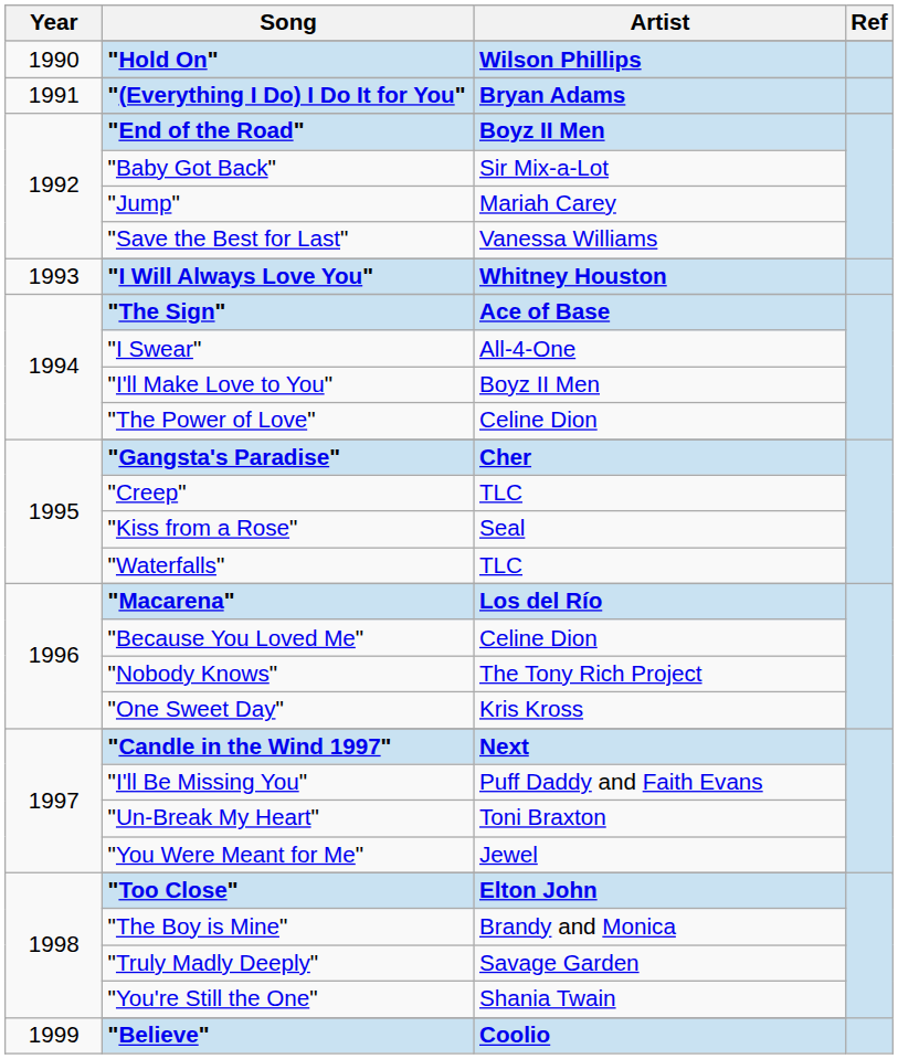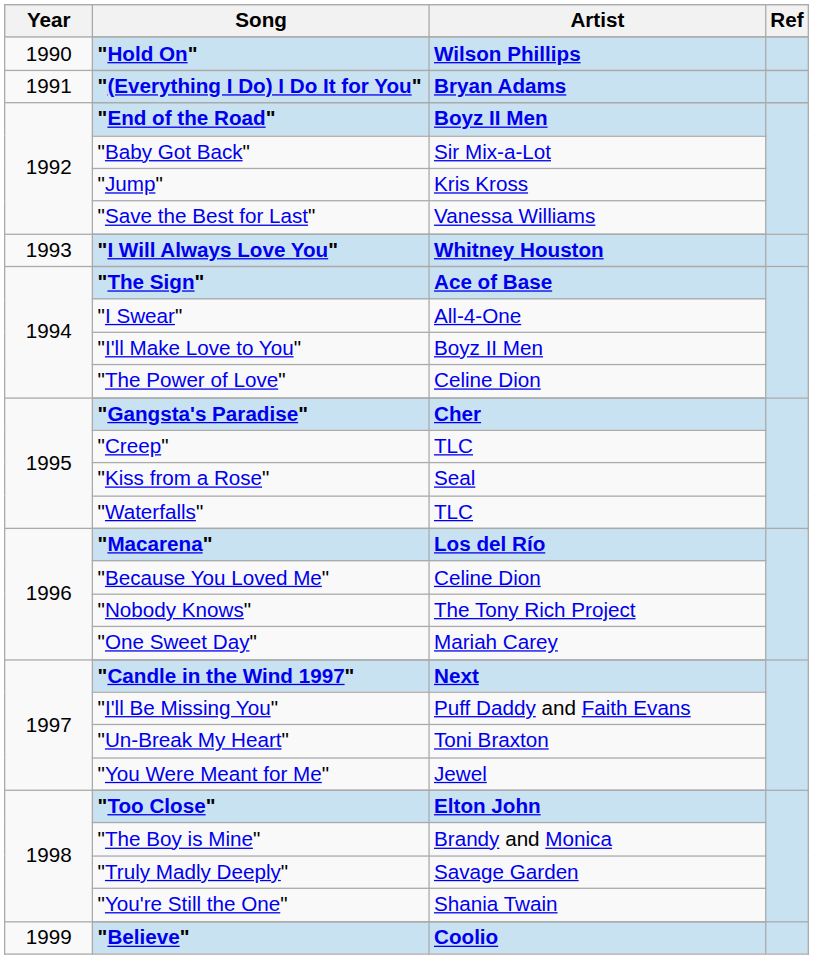 <table class="wikitable" style="width:100%;">
 <tr style="background:#bebebe;">
 <th style="width:11%;">Year</th>
 <th style="width:42%;">Song</th>
 <th style="width:42%;">Artist</th>
 <th style="width:5%;">Ref</th>
 </tr>
 <tr>
 <td rowspan="2" align="center">1990</td>
 </tr>
 <tr style="background:#c9e2f2">
 <td><strong>"<a href='#'>Hold On</a>"</strong></td>
 <td><strong><a href='#'>Wilson Phillips</a></strong></td>
 <td></td>
 </tr>
 <tr>
 <td rowspan="2" align="center">1991</td>
 </tr>
 <tr style="background:#c9e2f2">
 <td><strong>"<a href='#'>(Everything I Do) I Do It for You</a>"</strong></td>
 <td><strong><a href='#'>Bryan Adams</a></strong></td>
 <td></td>
 </tr>
 <tr>
 <td rowspan="5" align="center">1992</td>
 </tr>
 <tr style="background:#c9e2f2">
 <td><strong>"<a href='#'>End of the Road</a>"</strong></td>
 <td><strong><a href='#'>Boyz II Men</a></strong></td>
 <td rowspan="5" align="center"></td>
 </tr>
 <tr>
 <td>"<a href='#'>Baby Got Back</a>"</td>
 <td><a href='#'>Sir Mix-a-Lot</a></td>
 </tr>
 <tr>
 <td>"<a href='#'>Jump</a>"</td>
-<td><a href='#'>Mariah Carey</a> </td>
+<td><a href='#'>Kris Kross</a></td>
 </tr>
 <tr>
 <td>"<a href='#'>Save the Best for Last</a>"</td>
 <td><a href='#'>Vanessa Williams</a></td>
 </tr>
 <tr>
 <td rowspan="2" align="center">1993</td>
 </tr>
 <tr style="background:#c9e2f2">
 <td><strong>"<a href='#'>I Will Always Love You</a>"</strong></td>
 <td><strong><a href='#'>Whitney Houston</a></strong></td>
 <td rowspan="2" align="center"></td>
 </tr>
 <tr>
 <td rowspan="5" align="center">1994</td>
 </tr>
 <tr style="background:#c9e2f2">
 <td><strong>"<a href='#'>The Sign</a>"</strong></td>
 <td><strong><a href='#'>Ace of Base</a></strong></td>
 <td rowspan="5" align="center"></td>
 </tr>
 <tr>
 <td>"<a href='#'>I Swear</a>"</td>
 <td><a href='#'>All-4-One</a></td>
 </tr>
 <tr>
 <td>"<a href='#'>I'll Make Love to You</a>"</td>
 <td><a href='#'>Boyz II Men</a></td>
 </tr>
 <tr>
 <td>"<a href='#'>The Power of Love</a>"</td>
 <td><a href='#'>Celine Dion</a></td>
 </tr>
 <tr>
 <td rowspan="5" align="center">1995</td>
 </tr>
 <tr style="background:#c9e2f2">
 <td><strong>"<a href='#'>Gangsta's Paradise</a>"</strong></td>
 <td><strong><a href='#'>Cher</a></strong></td>
 <td rowspan="5" align="center"></td>
 </tr>
 <tr>
 <td>"<a href='#'>Creep</a>"</td>
 <td><a href='#'>TLC</a></td>
 </tr>
 <tr>
 <td>"<a href='#'>Kiss from a Rose</a>"</td>
 <td><a href='#'>Seal</a></td>
 </tr>
 <tr>
 <td>"<a href='#'>Waterfalls</a>"</td>
 <td><a href='#'>TLC</a></td>
 </tr>
 <tr>
 <td rowspan="5" align="center">1996</td>
 </tr>
 <tr style="background:#c9e2f2">
 <td><strong>"<a href='#'>Macarena</a>"</strong></td>
 <td><strong><a href='#'>Los del Río</a></strong></td>
 <td rowspan="5" align="center"></td>
 </tr>
 <tr>
 <td>"<a href='#'>Because You Loved Me</a>"</td>
 <td><a href='#'>Celine Dion</a></td>
 </tr>
 <tr>
 <td>"<a href='#'>Nobody Knows</a>"</td>
 <td><a href='#'>The Tony Rich Project</a></td>
 </tr>
 <tr>
 <td>"<a href='#'>One Sweet Day</a>"</td>
-<td><a href='#'>Kris Kross</a></td>
+<td><a href='#'>Mariah Carey</a> </td>
 </tr>
 <tr>
 <td rowspan="5" align="center">1997</td>
 </tr>
 <tr style="background:#c9e2f2">
 <td><strong>"<a href='#'>Candle in the Wind 1997</a>"</strong></td>
 <td><strong><a href='#'>Next</a></strong></td>
 <td rowspan="5" align="center"></td>
 </tr>
 <tr>
 <td>"<a href='#'>I'll Be Missing You</a>"</td>
 <td><a href='#'>Puff Daddy</a> and <a href='#'>Faith Evans</a> </td>
 </tr>
 <tr>
 <td>"<a href='#'>Un-Break My Heart</a>"</td>
 <td><a href='#'>Toni Braxton</a></td>
 </tr>
 <tr>
 <td>"<a href='#'>You Were Meant for Me</a>"</td>
 <td><a href='#'>Jewel</a></td>
 </tr>
 <tr>
 <td rowspan="5" align="center">1998</td>
 </tr>
 <tr style="background:#c9e2f2">
 <td><strong>"<a href='#'>Too Close</a>"</strong></td>
 <td><strong><a href='#'>Elton John</a></strong></td>
 <td rowspan="5" align="center"></td>
 </tr>
 <tr>
 <td>"<a href='#'>The Boy is Mine</a>"</td>
 <td><a href='#'>Brandy</a> and <a href='#'>Monica</a></td>
 </tr>
 <tr>
 <td>"<a href='#'>Truly Madly Deeply</a>"</td>
 <td><a href='#'>Savage Garden</a></td>
 </tr>
 <tr>
 <td>"<a href='#'>You're Still the One</a>"</td>
 <td><a href='#'>Shania Twain</a></td>
 </tr>
 <tr>
 <td rowspan="2" align="center">1999</td>
 </tr>
 <tr style="background:#c9e2f2">
 <td><strong>"<a href='#'>Believe</a>"</strong></td>
 <td><strong><a href='#'>Coolio</a></strong></td>
 <td rowspan="2" align="center"></td>
 </tr>
 </table>
